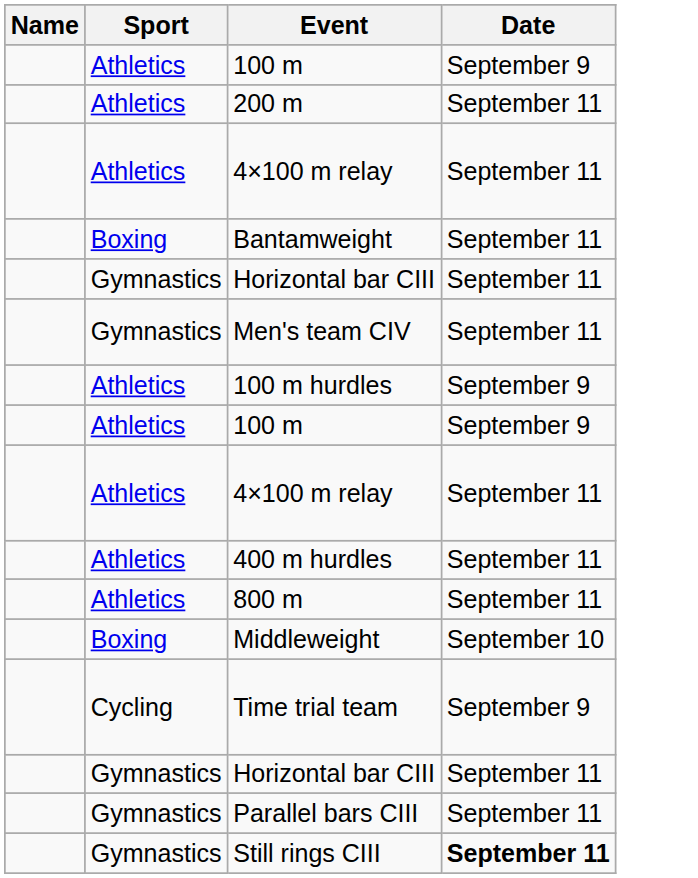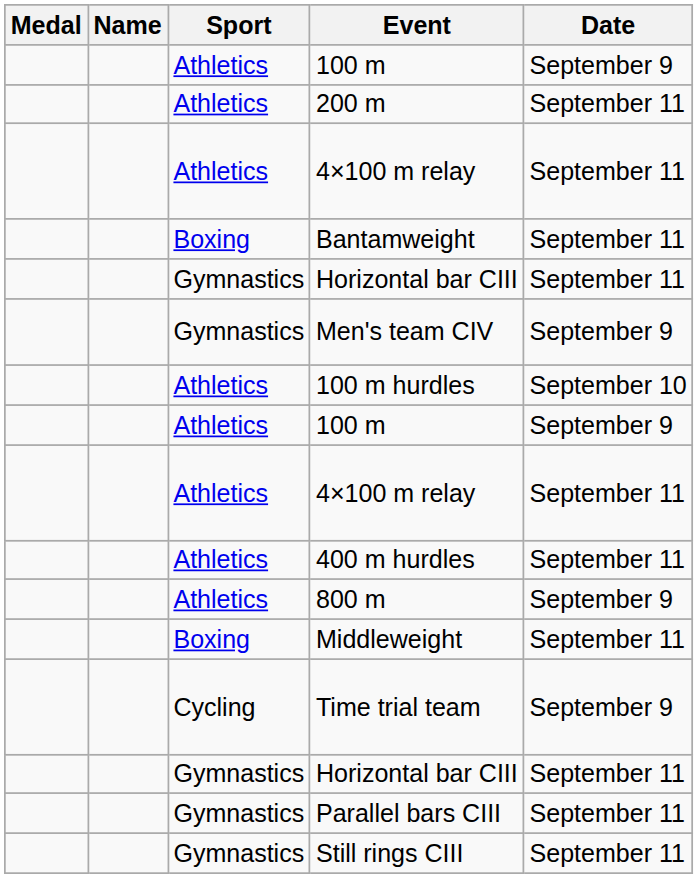 <table class="wikitable sortable" style="font-size:90%">
 <tr>
+<th>Medal</th>
 <th>Name</th>
 <th>Sport</th>
 <th>Event</th>
 <th>Date</th>
 </tr>
 <tr>
 <td></td>
+<td></td>
 <td><a href='#'>Athletics</a></td>
 <td>100 m</td>
 <td>September 9</td>
 </tr>
 <tr>
 <td></td>
+<td></td>
 <td><a href='#'>Athletics</a></td>
 <td>200 m</td>
 <td>September 11</td>
 </tr>
 <tr>
+<td></td>
 <td><br><br><br></td>
 <td><a href='#'>Athletics</a></td>
 <td>4×100 m relay</td>
 <td>September 11</td>
 </tr>
 <tr>
 <td></td>
+<td></td>
 <td><a href='#'>Boxing</a></td>
 <td>Bantamweight</td>
 <td>September 11</td>
 </tr>
 <tr>
 <td></td>
+<td></td>
 <td>Gymnastics</td>
 <td>Horizontal bar CIII</td>
 <td>September 11</td>
 </tr>
 <tr>
+<td></td>
 <td><br><br></td>
 <td>Gymnastics</td>
 <td>Men's team CIV</td>
-<td>September 11</td>
+<td>September 9</td>
 </tr>
 <tr>
 <td></td>
+<td></td>
 <td><a href='#'>Athletics</a></td>
 <td>100 m hurdles</td>
-<td>September 9</td>
+<td>September 10</td>
 </tr>
 <tr>
+<td></td>
 <td></td>
 <td><a href='#'>Athletics</a></td>
 <td>100 m</td>
 <td>September 9</td>
 </tr>
 <tr>
+<td></td>
 <td><br><br><br></td>
 <td><a href='#'>Athletics</a></td>
 <td>4×100 m relay</td>
 <td>September 11</td>
 </tr>
 <tr>
 <td></td>
+<td></td>
 <td><a href='#'>Athletics</a></td>
 <td>400 m hurdles</td>
 <td>September 11</td>
 </tr>
 <tr>
 <td></td>
+<td></td>
 <td><a href='#'>Athletics</a></td>
 <td>800 m</td>
+<td>September 9</td>
+</tr>
+<tr>
+<td></td>
+<td></td>
+<td><a href='#'>Boxing</a></td>
+<td>Middleweight</td>
 <td>September 11</td>
 </tr>
 <tr>
 <td></td>
-<td><a href='#'>Boxing</a></td>
-<td>Middleweight</td>
-<td>September 10</td>
-</tr>
-<tr>
 <td><br><br><br></td>
 <td>Cycling</td>
 <td>Time trial team</td>
 <td>September 9</td>
 </tr>
 <tr>
 <td></td>
+<td></td>
 <td>Gymnastics</td>
 <td>Horizontal bar CIII</td>
 <td>September 11</td>
 </tr>
 <tr>
+<td></td>
 <td></td>
 <td>Gymnastics</td>
 <td>Parallel bars CIII</td>
 <td>September 11</td>
 </tr>
 <tr>
 <td></td>
+<td></td>
 <td>Gymnastics</td>
 <td>Still rings CIII</td>
-<td><strong>September 11</strong></td>
+<td>September 11</td>
 </tr>
 </table>
